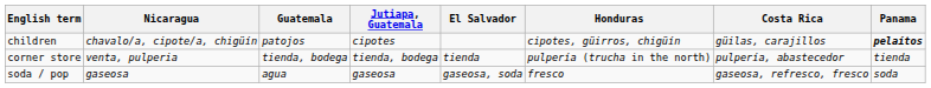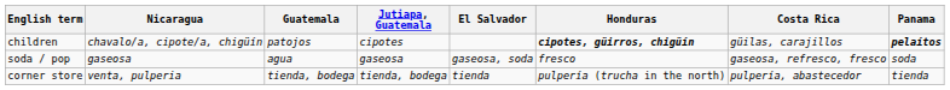 <table class="wikitable">
 <tr>
 <th>English term</th>
 <th>Nicaragua</th>
 <th>Guatemala</th>
 <th><a href='#'>Jutiapa</a>,<br><a href='#'>Guatemala</a></th>
 <th>El Salvador</th>
 <th>Honduras</th>
 <th>Costa Rica</th>
 <th>Panama</th>
 </tr>
 <tr>
 <td>children</td>
 <td><em>chavalo/a, cipote/a, chigüín</em></td>
 <td><em>patojos</em></td>
 <td><em>cipotes</em></td>
 <td></td>
-<td><em>cipotes, güirros, chigüín</em></td>
+<td><strong><em>cipotes, güirros, chigüín</em></strong></td>
 <td><em>güilas, carajillos</em></td>
 <td><strong><em>pelaítos</em></strong></td>
+</tr>
+<tr>
+<td>soda / pop</td>
+<td><em>gaseosa</em></td>
+<td><em>agua</em></td>
+<td><em>gaseosa</em></td>
+<td><em>gaseosa, soda</em></td>
+<td><em>fresco</em></td>
+<td><em>gaseosa, refresco, fresco</em></td>
+<td><em>soda</em></td>
 </tr>
 <tr>
 <td>corner store</td>
 <td><em>venta, pulperia</em></td>
 <td><em>tienda, bodega</em></td>
 <td><em>tienda, bodega</em></td>
 <td><em>tienda</em></td>
 <td><em>pulpería</em> (<em>trucha</em> in the north)</td>
 <td><em>pulpería, abastecedor</em></td>
 <td><em>tienda</em></td>
 </tr>
-<tr>
-<td>soda / pop</td>
-<td><em>gaseosa</em></td>
-<td><em>agua</em></td>
-<td><em>gaseosa</em></td>
-<td><em>gaseosa, soda</em></td>
-<td><em>fresco</em></td>
-<td><em>gaseosa, refresco, fresco</em></td>
-<td><em>soda</em></td>
-</tr>
 </table>
